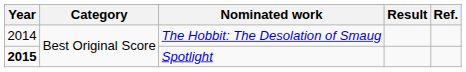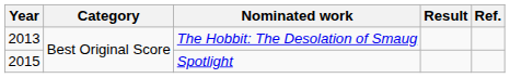 <table class="wikitable">
 <tr>
 <th>Year</th>
 <th>Category</th>
 <th>Nominated work</th>
 <th>Result</th>
 <th>Ref.</th>
 </tr>
 <tr>
-<td>2014</td>
+<td>2013</td>
 <td rowspan="2">Best Original Score</td>
 <td><em><a href='#'>The Hobbit: The Desolation of Smaug</a></em></td>
 <td></td>
 <td align="center"></td>
 </tr>
 <tr>
-<td><strong>2015</strong></td>
+<td>2015</td>
 <td><em><a href='#'>Spotlight</a></em></td>
 <td></td>
 <td align="center"></td>
 </tr>
 </table>
